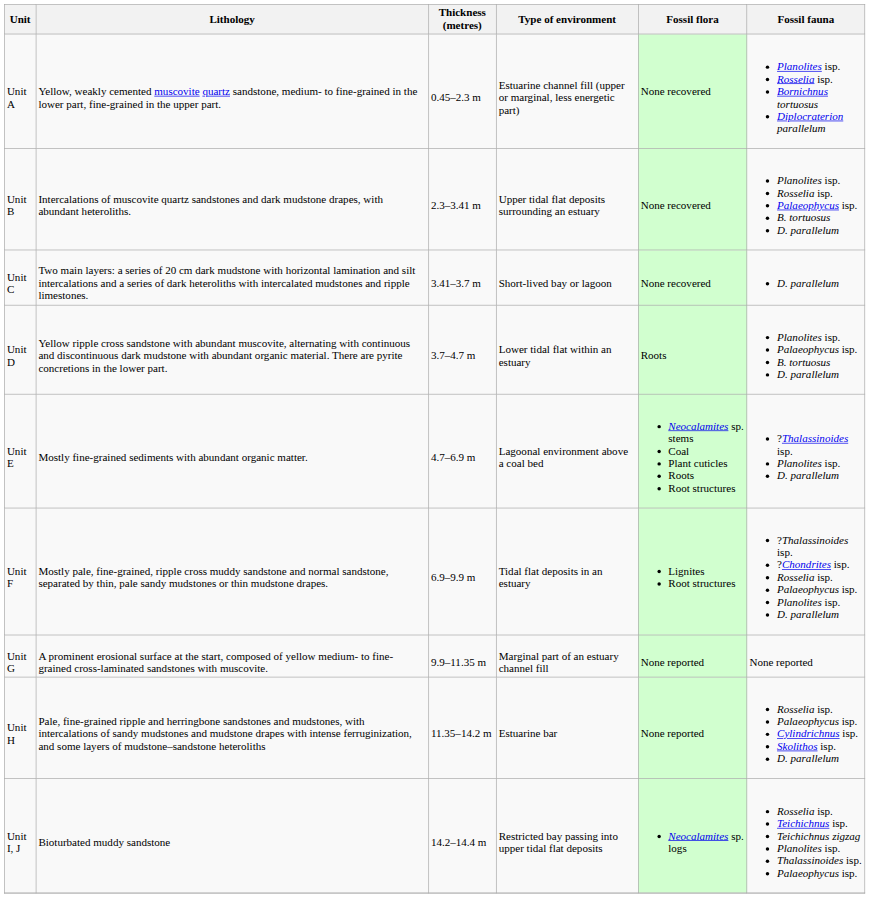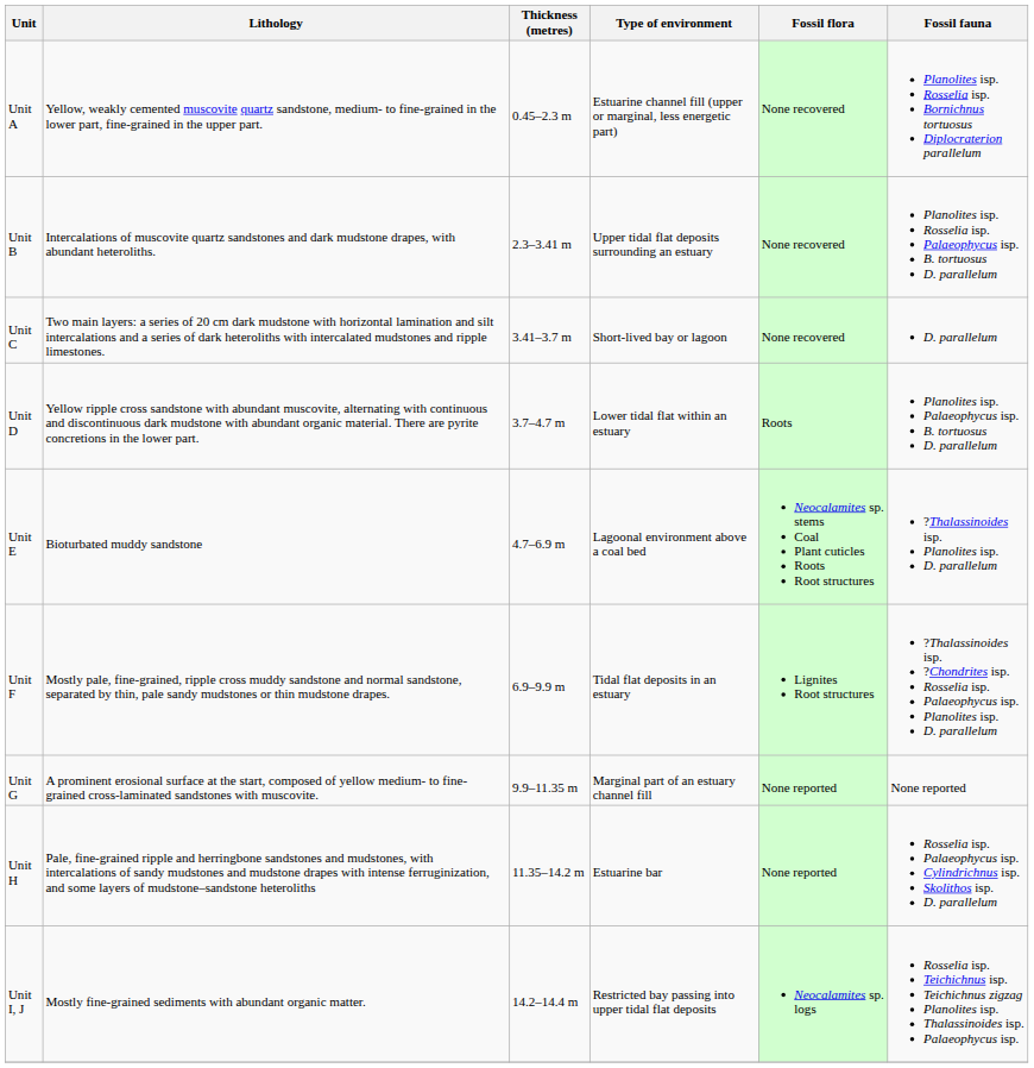 <table class="wikitable">
 <tr>
 <th>Unit</th>
 <th>Lithology</th>
 <th>Thickness (metres)</th>
 <th>Type of environment</th>
 <th>Fossil flora</th>
 <th>Fossil fauna</th>
 </tr>
 <tr>
 <td><br>Unit A</td>
 <td><br>Yellow, weakly cemented <a href='#'>muscovite</a> <a href='#'>quartz</a> sandstone, medium- to fine-grained in the lower part, fine-grained in the upper part.</td>
 <td><br>0.45–2.3 m</td>
 <td><br>Estuarine channel fill (upper or marginal, less energetic part)</td>
 <td style="background:#D1FFCF;">None recovered</td>
 <td><br><ul><li><em><a href='#'>Planolites</a></em> isp.</li><li><em><a href='#'>Rosselia</a></em> isp.</li><li><em><a href='#'>Bornichnus</a> tortuosus</em></li><li><em><a href='#'>Diplocraterion</a> parallelum</em></li></ul></td>
 </tr>
 <tr>
 <td><br>Unit B</td>
 <td><br>Intercalations of muscovite quartz sandstones and dark mudstone drapes, with abundant heteroliths.</td>
 <td><br>2.3–3.41 m</td>
 <td><br>Upper tidal flat deposits surrounding an estuary</td>
 <td style="background:#D1FFCF;"><br>None recovered</td>
 <td><br><ul><li><em>Planolites</em> isp.</li><li><em>Rosselia</em> isp.</li><li><em><a href='#'>Palaeophycus</a></em> isp.</li><li><em>B. tortuosus</em></li><li><em>D. parallelum</em></li></ul></td>
 </tr>
 <tr>
 <td><br>Unit C</td>
 <td><br>Two main layers: a series of 20 cm dark mudstone with horizontal lamination and silt intercalations and a series of dark heteroliths with intercalated mudstones and ripple limestones.</td>
 <td><br>3.41–3.7 m</td>
 <td><br>Short-lived bay or lagoon</td>
 <td style="background:#D1FFCF;"><br>None recovered</td>
 <td><br><ul><li><em>D. parallelum</em></li></ul></td>
 </tr>
 <tr>
 <td><br>Unit D</td>
 <td><br>Yellow ripple cross sandstone with abundant muscovite, alternating with continuous and discontinuous dark mudstone with abundant organic material. There are pyrite concretions in the lower part.</td>
 <td><br>3.7–4.7 m</td>
 <td><br>Lower tidal flat within an estuary</td>
 <td style="background:#D1FFCF;"><br>Roots</td>
 <td><br><ul><li><em>Planolites</em> isp.</li><li><em>Palaeophycus</em> isp.</li><li><em>B. tortuosus</em></li><li><em>D. parallelum</em></li></ul></td>
 </tr>
 <tr>
 <td><br>Unit E</td>
-<td><br>Mostly fine-grained sediments with abundant organic matter.</td>
+<td><br>Bioturbated muddy sandstone</td>
 <td><br>4.7–6.9 m</td>
 <td><br>Lagoonal environment above a coal bed</td>
 <td style="background:#D1FFCF;"><br><ul><li><em><a href='#'>Neocalamites</a></em> sp. stems</li><li>Coal</li><li>Plant cuticles</li><li>Roots</li><li>Root structures</li></ul></td>
 <td><br><ul><li>?<em><a href='#'>Thalassinoides</a></em> isp.</li><li><em>Planolites</em> isp.</li><li><em>D. parallelum</em></li></ul></td>
 </tr>
 <tr>
 <td><br>Unit F</td>
 <td><br>Mostly pale, fine-grained, ripple cross muddy sandstone and normal sandstone, separated by thin, pale sandy mudstones or thin mudstone drapes.</td>
 <td><br>6.9–9.9 m</td>
 <td><br>Tidal flat deposits in an estuary</td>
 <td style="background:#D1FFCF;"><br><ul><li>Lignites</li><li>Root structures</li></ul></td>
 <td><br><ul><li>?<em>Thalassinoides</em> isp.</li><li>?<em><a href='#'>Chondrites</a></em> isp.</li><li><em>Rosselia</em> isp.</li><li><em>Palaeophycus</em> isp.</li><li><em>Planolites</em> isp.</li><li><em>D. parallelum</em></li></ul></td>
 </tr>
 <tr>
 <td><br>Unit G</td>
 <td><br>A prominent erosional surface at the start, composed of yellow medium- to fine-grained cross-laminated sandstones with muscovite.</td>
 <td><br>9.9–11.35 m</td>
 <td><br>Marginal part of an estuary channel fill</td>
 <td style="background:#D1FFCF;"><br>None reported</td>
 <td><br>None reported</td>
 </tr>
 <tr>
 <td><br>Unit H</td>
 <td><br>Pale, fine-grained ripple and herringbone sandstones and mudstones, with intercalations of sandy mudstones and mudstone drapes with intense ferruginization, and some layers of mudstone–sandstone heteroliths</td>
 <td><br>11.35–14.2 m</td>
 <td><br>Estuarine bar</td>
 <td style="background:#D1FFCF;"><br>None reported</td>
 <td><br><ul><li><em>Rosselia</em> isp.</li><li><em>Palaeophycus</em> isp.</li><li><em><a href='#'>Cylindrichnus</a></em> isp.</li><li><em><a href='#'>Skolithos</a></em> isp.</li><li><em>D. parallelum</em></li></ul></td>
 </tr>
 <tr>
 <td><br>Unit I, J</td>
-<td><br>Bioturbated muddy sandstone</td>
+<td><br>Mostly fine-grained sediments with abundant organic matter.</td>
 <td><br>14.2–14.4 m</td>
 <td><br>Restricted bay passing into upper tidal flat deposits</td>
 <td style="background:#D1FFCF;"><br><ul><li><em><a href='#'>Neocalamites</a></em> sp. logs</li></ul></td>
 <td><br><ul><li><em>Rosselia</em> isp.</li><li><em><a href='#'>Teichichnus</a></em> isp.</li><li><em>Teichichnus zigzag</em></li><li><em>Planolites</em> isp.</li><li><em>Thalassinoides</em> isp.</li><li><em>Palaeophycus</em> isp.</li></ul></td>
 </tr>
 <tr>
 </tr>
 </table>
